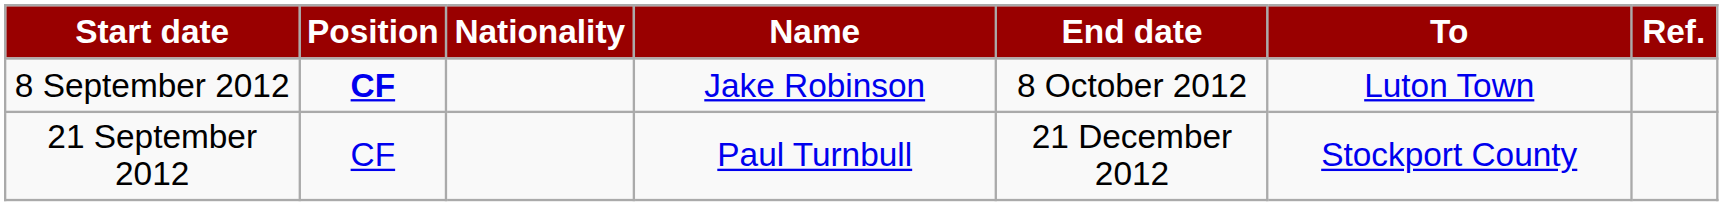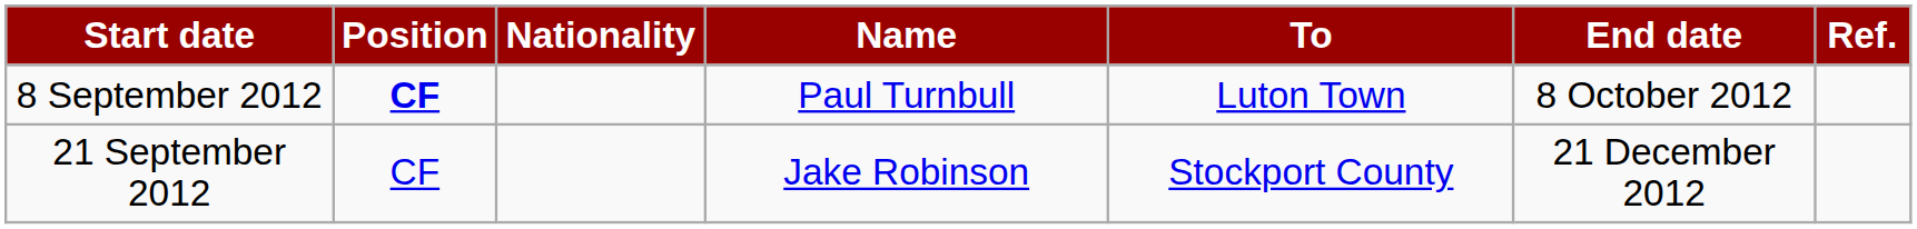 <table class="wikitable"  style="text-align:center; font-size:90%; ">
 <tr>
 <th style="background:#990000; color:white; width:120px;">Start date</th>
 <th style="background:#990000; color:white; width:50px;">Position</th>
 <th style="background:#990000; color:white; width:50px;">Nationality</th>
 <th style="background:#990000; color:white; width:150px;">Name</th>
+<th style="background:#990000; color:white; width:150px;">To</th>
 <th style="background:#990000; color:white; width:110px;">End date</th>
-<th style="background:#990000; color:white; width:150px;">To</th>
 <th style="background:#990000; color:white; width:30px;">Ref.</th>
 </tr>
 <tr>
 <td>8 September 2012</td>
 <td><strong><a href='#'>CF</a></strong></td>
 <td></td>
-<td><a href='#'>Jake Robinson</a></td>
+<td><a href='#'>Paul Turnbull</a></td>
+<td><a href='#'>Luton Town</a></td>
 <td>8 October 2012</td>
-<td><a href='#'>Luton Town</a></td>
 <td></td>
 </tr>
 <tr>
 <td>21 September 2012</td>
 <td><a href='#'>CF</a></td>
 <td></td>
-<td><a href='#'>Paul Turnbull</a></td>
+<td><a href='#'>Jake Robinson</a></td>
+<td><a href='#'>Stockport County</a></td>
 <td>21 December 2012</td>
-<td><a href='#'>Stockport County</a></td>
 <td></td>
 </tr>
 </table>
